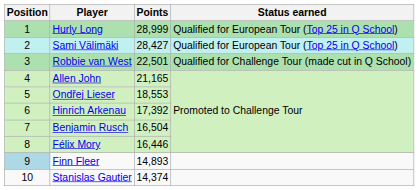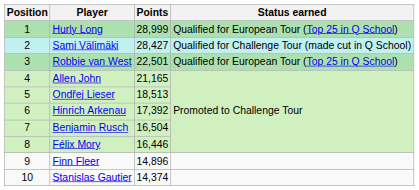 <table class=wikitable>
 <tr>
 <th>Position</th>
 <th>Player</th>
 <th>Points</th>
 <th>Status earned</th>
 </tr>
 <tr style="background:#ACE1AF;">
 <td align=center>1</td>
 <td> <a href='#'>Hurly Long</a></td>
 <td>28,999</td>
 <td>Qualified for European Tour (<a href='#'>Top 25 in Q School</a>)</td>
 </tr>
 <tr style="background:#C0F0F0;">
 <td align=center>2</td>
 <td> <a href='#'>Sami Välimäki</a></td>
 <td>28,427</td>
-<td>Qualified for European Tour (<a href='#'>Top 25 in Q School</a>)</td>
+<td>Qualified for Challenge Tour (made cut in Q School)</td>
 </tr>
 <tr style="background:#ACE1AF;">
 <td align=center>3</td>
 <td> <a href='#'>Robbie van West</a></td>
 <td>22,501</td>
-<td>Qualified for Challenge Tour (made cut in Q School)</td>
+<td>Qualified for European Tour (<a href='#'>Top 25 in Q School</a>)</td>
 </tr>
 <tr style="background:#D0F0C0;">
 <td align=center>4</td>
 <td> <a href='#'>Allen John</a></td>
 <td>21,165</td>
 <td rowspan=5>Promoted to Challenge Tour</td>
 </tr>
 <tr style="background:#D0F0C0;">
 <td align=center>5</td>
 <td> <a href='#'>Ondřej Lieser</a></td>
-<td>18,553</td>
+<td>18,513</td>
 </tr>
 <tr style="background:#D0F0C0;">
 <td align=center>6</td>
 <td> <a href='#'>Hinrich Arkenau</a></td>
 <td>17,392</td>
 </tr>
 <tr style="background:#D0F0C0;">
 <td align=center>7</td>
 <td> <a href='#'>Benjamin Rusch</a></td>
 <td>16,504</td>
 </tr>
 <tr style="background:#D0F0C0;">
 <td align=center>8</td>
 <td> <a href='#'>Félix Mory</a></td>
 <td>16,446</td>
 </tr>
 <tr>
-<td align=center style="background: lightblue;">9</td>
+<td align=center>9</td>
 <td> <a href='#'>Finn Fleer</a></td>
-<td>14,893</td>
+<td>14,896</td>
 <td></td>
 </tr>
 <tr>
 <td align=center>10</td>
 <td> <a href='#'>Stanislas Gautier</a></td>
 <td>14,374</td>
 <td></td>
 </tr>
 </table>
